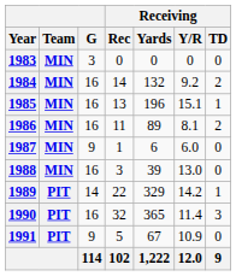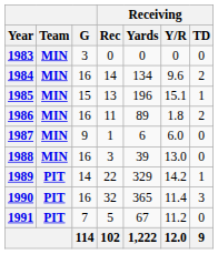 <table class="wikitable" style="text-align:center;">
 <tr>
 <th colspan=3></th>
 <th colspan=4>Receiving</th>
 </tr>
 <tr>
 <th>Year</th>
 <th>Team</th>
 <th>G</th>
 <th>Rec</th>
 <th>Yards</th>
 <th>Y/R</th>
 <th>TD</th>
 </tr>
 <tr>
 <th><a href='#'>1983</a></th>
 <th><a href='#'>MIN</a></th>
 <td>3</td>
 <td>0</td>
 <td>0</td>
 <td>0</td>
 <td>0</td>
 </tr>
 <tr>
 <th><a href='#'>1984</a></th>
 <th><a href='#'>MIN</a></th>
 <td>16</td>
 <td>14</td>
-<td>132</td>
-<td>9.2</td>
+<td>134</td>
+<td>9.6</td>
 <td>2</td>
 </tr>
 <tr>
 <th><a href='#'>1985</a></th>
 <th><a href='#'>MIN</a></th>
-<td>16</td>
+<td>15</td>
 <td>13</td>
 <td>196</td>
 <td>15.1</td>
 <td>1</td>
 </tr>
 <tr>
 <th><a href='#'>1986</a></th>
 <th><a href='#'>MIN</a></th>
 <td>16</td>
 <td>11</td>
 <td>89</td>
-<td>8.1</td>
+<td>1.8</td>
 <td>2</td>
 </tr>
 <tr>
 <th><a href='#'>1987</a></th>
 <th><a href='#'>MIN</a></th>
 <td>9</td>
 <td>1</td>
 <td>6</td>
 <td>6.0</td>
 <td>0</td>
 </tr>
 <tr>
 <th><a href='#'>1988</a></th>
 <th><a href='#'>MIN</a></th>
 <td>16</td>
 <td>3</td>
 <td>39</td>
 <td>13.0</td>
 <td>0</td>
 </tr>
 <tr>
 <th><a href='#'>1989</a></th>
 <th><a href='#'>PIT</a></th>
 <td>14</td>
 <td>22</td>
 <td>329</td>
 <td>14.2</td>
 <td>1</td>
 </tr>
 <tr>
 <th><a href='#'>1990</a></th>
 <th><a href='#'>PIT</a></th>
 <td>16</td>
 <td>32</td>
 <td>365</td>
 <td>11.4</td>
 <td>3</td>
 </tr>
 <tr>
 <th><a href='#'>1991</a></th>
 <th><a href='#'>PIT</a></th>
-<td>9</td>
+<td>7</td>
 <td>5</td>
 <td>67</td>
-<td>10.9</td>
+<td>11.2</td>
 <td>0</td>
 </tr>
 <tr>
 <th colspan="2"><strong></strong></th>
 <th>114</th>
 <th>102</th>
 <th>1,222</th>
 <th>12.0</th>
 <th>9</th>
 </tr>
 </table>
